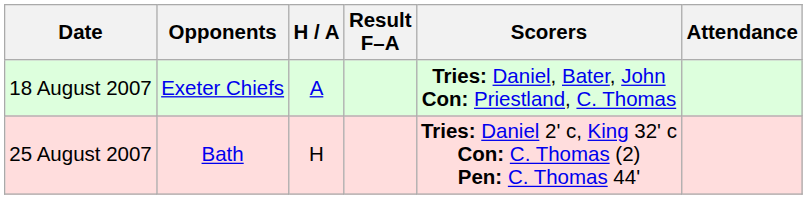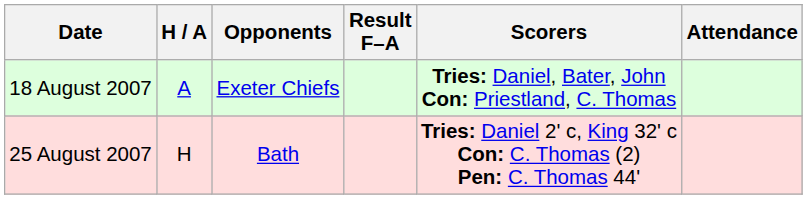 <table class="wikitable" style="text-align:center">
 <tr>
 <th>Date</th>
+<th>H / A</th>
 <th>Opponents</th>
-<th>H / A</th>
 <th>Result<br>F–A</th>
 <th>Scorers</th>
 <th>Attendance</th>
 </tr>
 <tr bgcolor="#ddffdd">
 <td>18 August 2007</td>
+<td><a href='#'>A</a></td>
 <td><a href='#'>Exeter Chiefs</a></td>
-<td><a href='#'>A</a></td>
 <td></td>
 <td><strong>Tries:</strong> <a href='#'>Daniel</a>, <a href='#'>Bater</a>, <a href='#'>John</a><br><strong>Con:</strong> <a href='#'>Priestland</a>, <a href='#'>C. Thomas</a></td>
 <td></td>
 </tr>
 <tr bgcolor="#ffdddd">
 <td>25 August 2007</td>
+<td>H</td>
 <td><a href='#'>Bath</a></td>
-<td>H</td>
 <td></td>
 <td><strong>Tries:</strong> <a href='#'>Daniel</a> 2' c, <a href='#'>King</a> 32' c<br><strong>Con:</strong> <a href='#'>C. Thomas</a> (2)<br><strong>Pen:</strong> <a href='#'>C. Thomas</a> 44'</td>
 <td></td>
 </tr>
 </table>
